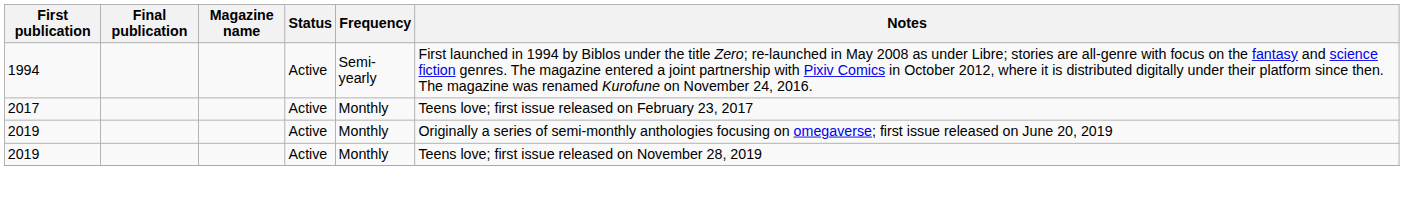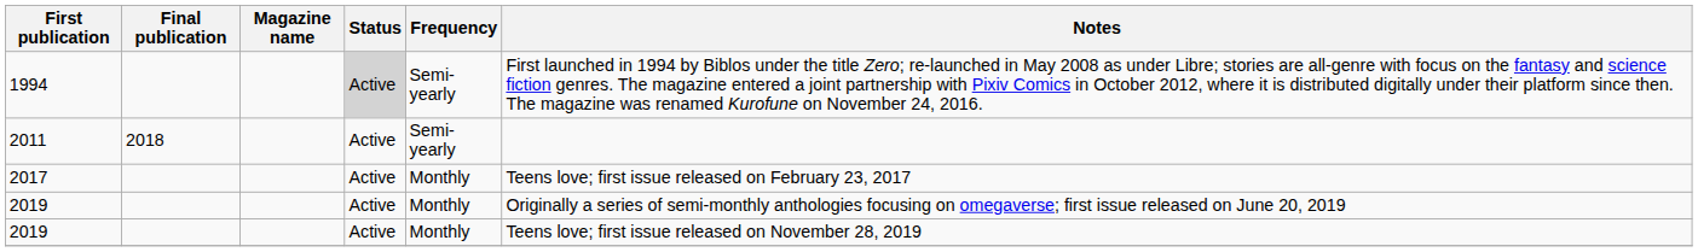 <table class="wikitable sortable">
 <tr>
 <th>First publication</th>
 <th>Final publication</th>
 <th>Magazine name</th>
 <th>Status</th>
 <th>Frequency</th>
 <th class="unsortable">Notes</th>
 </tr>
 <tr>
 <td>1994</td>
 <td></td>
 <td></td>
+<td style="background: lightgrey;">Active</td>
+<td>Semi-yearly</td>
+<td>First launched in 1994 by Biblos under the title <em>Zero</em>; re-launched in May 2008 as  under Libre; stories are all-genre with focus on the <a href='#'>fantasy</a> and <a href='#'>science fiction</a> genres. The magazine entered a joint partnership with <a href='#'>Pixiv Comics</a> in October 2012, where it is distributed digitally under their platform since then. The magazine was renamed <em>Kurofune</em> on November 24, 2016.</td>
+</tr>
+<tr>
+<td>2011</td>
+<td>2018</td>
+<td></td>
 <td>Active</td>
 <td>Semi-yearly</td>
-<td>First launched in 1994 by Biblos under the title <em>Zero</em>; re-launched in May 2008 as  under Libre; stories are all-genre with focus on the <a href='#'>fantasy</a> and <a href='#'>science fiction</a> genres. The magazine entered a joint partnership with <a href='#'>Pixiv Comics</a> in October 2012, where it is distributed digitally under their platform since then. The magazine was renamed <em>Kurofune</em> on November 24, 2016.</td>
+<td></td>
 </tr>
 <tr>
 <td>2017</td>
 <td></td>
 <td></td>
 <td>Active</td>
 <td>Monthly</td>
 <td>Teens love; first issue released on February 23, 2017</td>
 </tr>
 <tr>
 <td>2019</td>
 <td></td>
 <td></td>
 <td>Active</td>
 <td>Monthly</td>
 <td>Originally a series of semi-monthly anthologies focusing on <a href='#'>omegaverse</a>; first issue released on June 20, 2019</td>
 </tr>
 <tr>
 <td>2019</td>
 <td></td>
 <td></td>
 <td>Active</td>
 <td>Monthly</td>
 <td>Teens love; first issue released on November 28, 2019</td>
 </tr>
 <tr>
 </tr>
 </table>
